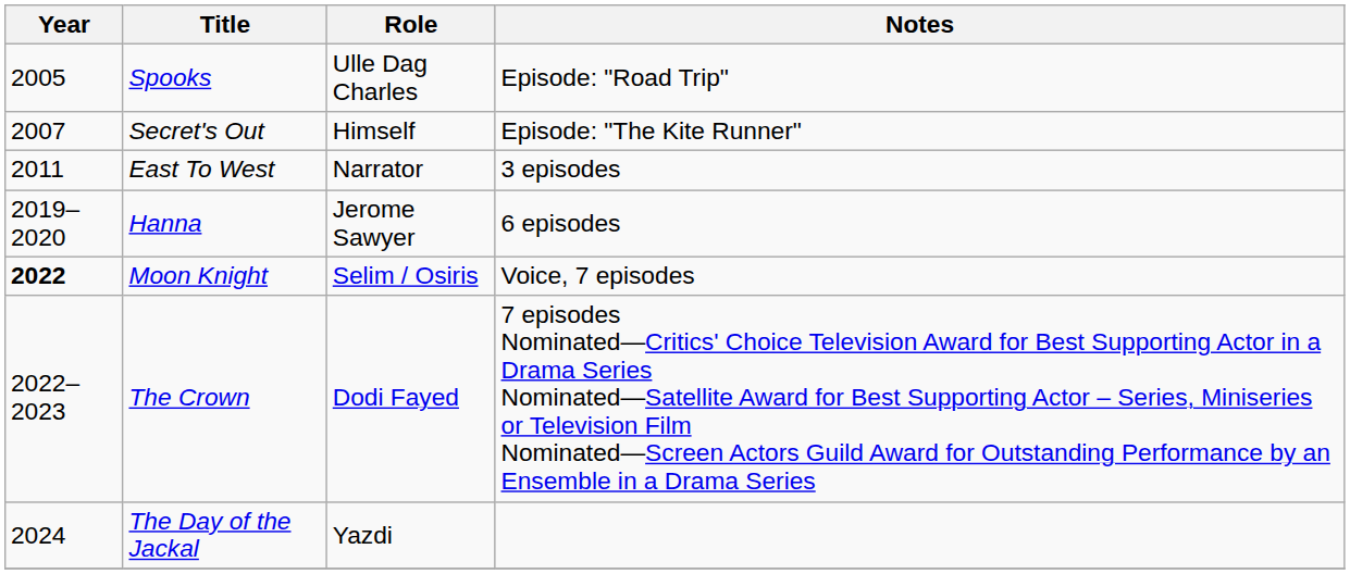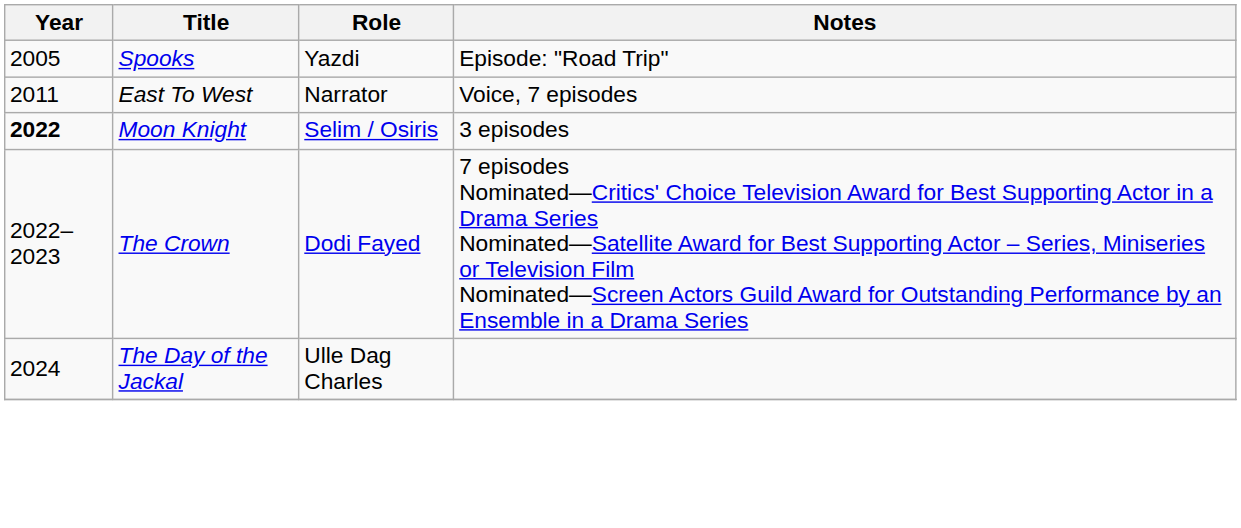 <table class="wikitable sortable">
 <tr>
 <th>Year</th>
 <th>Title</th>
 <th>Role</th>
 <th>Notes</th>
 </tr>
 <tr>
 <td>2005</td>
 <td><em><a href='#'>Spooks</a></em></td>
-<td>Ulle Dag Charles</td>
+<td>Yazdi</td>
 <td>Episode: "Road Trip"</td>
-</tr>
-<tr>
-<td>2007</td>
-<td><em>Secret's Out</em></td>
-<td>Himself</td>
-<td>Episode: "The Kite Runner"</td>
 </tr>
 <tr>
 <td>2011</td>
 <td><em>East To West</em></td>
 <td>Narrator</td>
-<td>3 episodes</td>
-</tr>
-<tr>
-<td>2019–2020</td>
-<td><em><a href='#'>Hanna</a></em></td>
-<td>Jerome Sawyer</td>
-<td>6 episodes</td>
+<td>Voice, 7 episodes</td>
 </tr>
 <tr>
 <td><strong>2022</strong></td>
 <td><em><a href='#'>Moon Knight</a></em></td>
 <td><a href='#'>Selim / Osiris</a></td>
-<td>Voice, 7 episodes</td>
+<td>3 episodes</td>
 </tr>
 <tr>
 <td>2022–2023</td>
 <td><em><a href='#'>The Crown</a></em></td>
 <td><a href='#'>Dodi Fayed</a></td>
 <td>7 episodes<br>Nominated—<a href='#'>Critics' Choice Television Award for Best Supporting Actor in a Drama Series</a><br>Nominated—<a href='#'>Satellite Award for Best Supporting Actor – Series, Miniseries or Television Film</a><br>Nominated—<a href='#'>Screen Actors Guild Award for Outstanding Performance by an Ensemble in a Drama Series</a></td>
 </tr>
 <tr>
 <td>2024</td>
 <td><em><a href='#'>The Day of the Jackal</a></em></td>
-<td>Yazdi</td>
+<td>Ulle Dag Charles</td>
 <td></td>
 </tr>
 <tr>
 </tr>
 </table>
